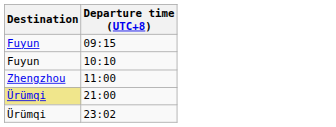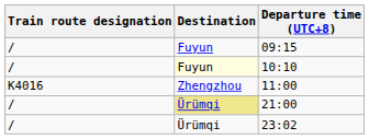 <table class="wikitable sortable">
 <tr>
+<th>Train route designation</th>
 <th>Destination</th>
 <th>Departure time<br>(<a href='#'>UTC+8</a>)</th>
 </tr>
 <tr>
+<td>/</td>
 <td><a href='#'>Fuyun</a></td>
 <td>09:15</td>
 </tr>
 <tr>
-<td>Fuyun</td>
+<td>/</td>
+<td style="background: lightyellow;">Fuyun</td>
 <td>10:10</td>
 </tr>
 <tr>
+<td>K4016</td>
 <td><a href='#'>Zhengzhou</a></td>
 <td>11:00</td>
 </tr>
 <tr>
+<td>/</td>
 <td style="background: khaki;"><a href='#'>Ürümqi</a></td>
 <td>21:00</td>
 </tr>
 <tr>
+<td>/</td>
 <td>Ürümqi</td>
 <td>23:02</td>
 </tr>
 </table>
